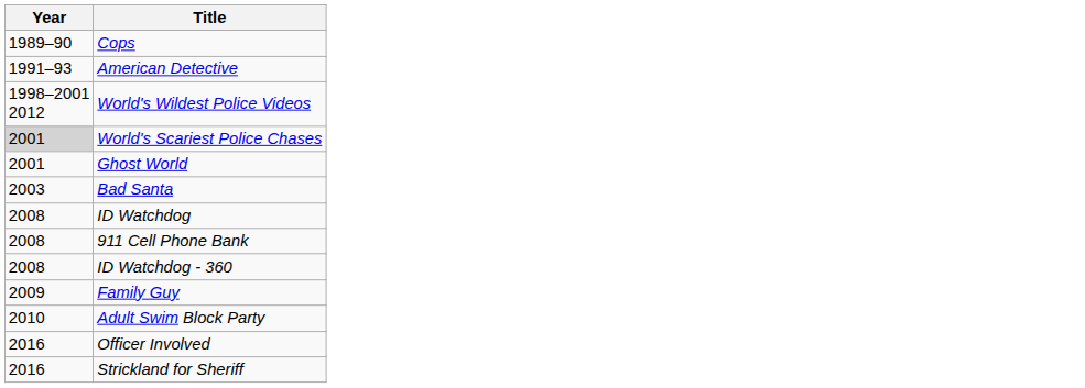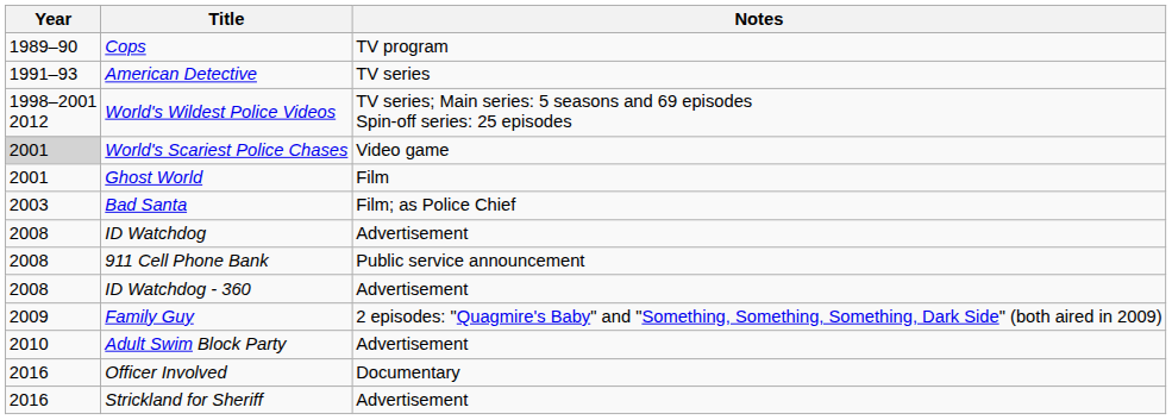 <table class="wikitable sortable">
 <tr>
 <th>Year</th>
 <th>Title</th>
+<th class="unsortable">Notes</th>
 </tr>
 <tr>
 <td>1989–90</td>
 <td><em><a href='#'>Cops</a></em></td>
+<td>TV program</td>
 </tr>
 <tr>
 <td>1991–93</td>
 <td><em><a href='#'>American Detective</a></em></td>
+<td>TV series</td>
 </tr>
 <tr>
 <td>1998–2001<br>2012</td>
 <td><em><a href='#'>World's Wildest Police Videos</a></em></td>
+<td>TV series; Main series: 5 seasons and 69 episodes<br>Spin-off series: 25 episodes</td>
 </tr>
 <tr>
 <td style="background: lightgrey;">2001</td>
 <td><em><a href='#'>World's Scariest Police Chases</a></em></td>
+<td>Video game</td>
 </tr>
 <tr>
 <td>2001</td>
 <td><em><a href='#'>Ghost World</a></em></td>
+<td>Film</td>
 </tr>
 <tr>
 <td>2003</td>
 <td><em><a href='#'>Bad Santa</a></em></td>
+<td>Film; as Police Chief</td>
 </tr>
 <tr>
 <td>2008</td>
 <td><em>ID Watchdog</em></td>
+<td>Advertisement</td>
 </tr>
 <tr>
 <td>2008</td>
 <td><em>911 Cell Phone Bank</em></td>
+<td>Public service announcement</td>
 </tr>
 <tr>
 <td>2008</td>
 <td><em>ID Watchdog - 360</em></td>
+<td>Advertisement</td>
 </tr>
 <tr>
 <td>2009</td>
 <td><em><a href='#'>Family Guy</a></em></td>
+<td>2 episodes: "<a href='#'>Quagmire's Baby</a>" and "<a href='#'>Something, Something, Something, Dark Side</a>" (both aired in 2009)</td>
 </tr>
 <tr>
 <td>2010</td>
 <td><em><a href='#'>Adult Swim</a> Block Party</em></td>
+<td>Advertisement</td>
 </tr>
 <tr>
 <td>2016</td>
 <td><em>Officer Involved</em></td>
+<td>Documentary</td>
 </tr>
 <tr>
 <td>2016</td>
 <td><em>Strickland for Sheriff</em></td>
+<td>Advertisement</td>
 </tr>
 </table>
